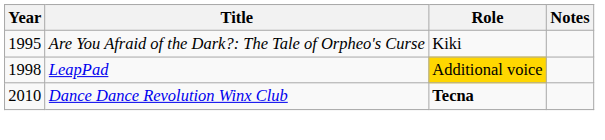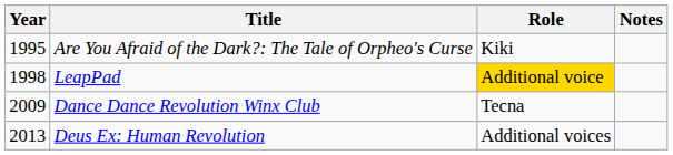 <table class="wikitable sortable">
 <tr>
 <th>Year</th>
 <th>Title</th>
 <th>Role</th>
 <th class="unsortable">Notes</th>
 </tr>
 <tr>
 <td>1995</td>
 <td><em>Are You Afraid of the Dark?: The Tale of Orpheo's Curse</em></td>
 <td>Kiki</td>
 <td></td>
 </tr>
 <tr>
 <td>1998</td>
 <td><em><a href='#'>LeapPad</a></em></td>
 <td style="background: gold;">Additional voice</td>
 <td></td>
 </tr>
 <tr>
-<td>2010</td>
+<td>2009</td>
 <td><em><a href='#'>Dance Dance Revolution Winx Club</a></em></td>
-<td><strong>Tecna</strong></td>
+<td>Tecna</td>
+<td></td>
+</tr>
+<tr>
+<td>2013</td>
+<td><em><a href='#'>Deus Ex: Human Revolution</a></em></td>
+<td>Additional voices</td>
 <td></td>
 </tr>
 </table>
